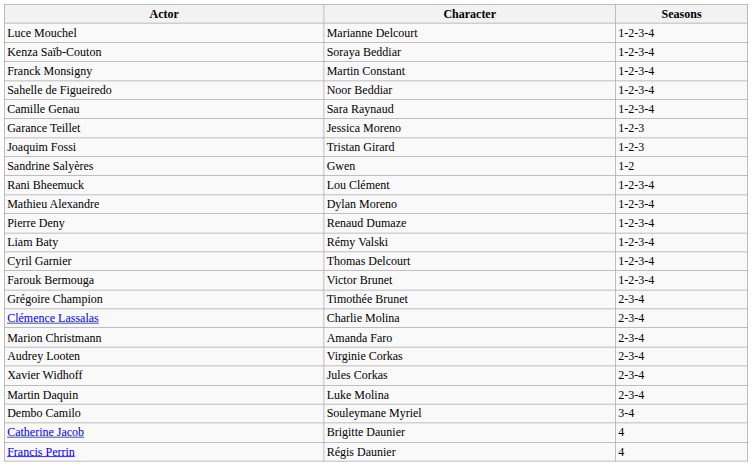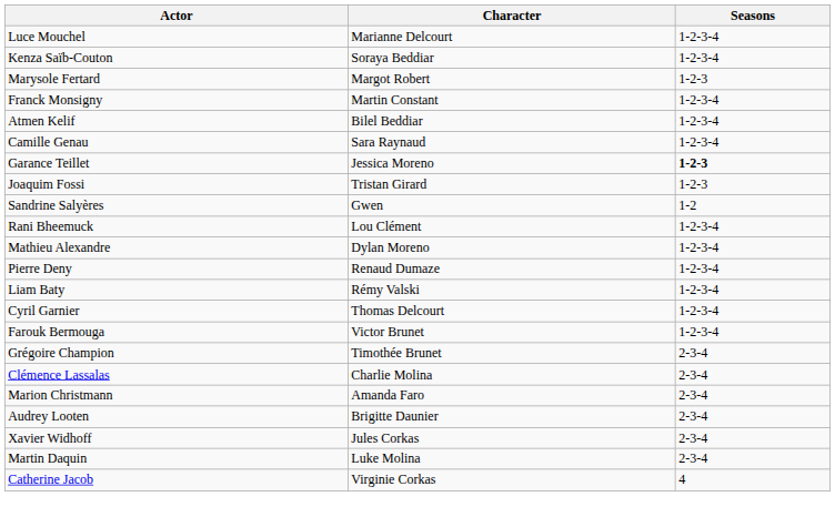 <table class="wikitable sortable" style="width:50%;" style="text-align:center;">
 <tr>
 <th>Actor</th>
 <th>Character</th>
 <th>Seasons</th>
 </tr>
 <tr>
 <td>Luce Mouchel</td>
 <td>Marianne Delcourt</td>
 <td>1-2-3-4</td>
 </tr>
 <tr>
 <td>Kenza Saïb-Couton</td>
 <td>Soraya Beddiar</td>
 <td>1-2-3-4</td>
 </tr>
 <tr>
+<td>Marysole Fertard</td>
+<td>Margot Robert</td>
+<td>1-2-3</td>
+</tr>
+<tr>
 <td>Franck Monsigny</td>
 <td>Martin Constant</td>
 <td>1-2-3-4</td>
 </tr>
 <tr>
-<td>Sahelle de Figueiredo</td>
-<td>Noor Beddiar</td>
+<td>Atmen Kelif</td>
+<td>Bilel Beddiar</td>
 <td>1-2-3-4</td>
 </tr>
 <tr>
 <td>Camille Genau</td>
 <td>Sara Raynaud</td>
 <td>1-2-3-4</td>
 </tr>
 <tr>
 <td>Garance Teillet</td>
 <td>Jessica Moreno</td>
-<td>1-2-3</td>
+<td><strong>1-2-3</strong></td>
 </tr>
 <tr>
 <td>Joaquim Fossi</td>
 <td>Tristan Girard</td>
 <td>1-2-3</td>
 </tr>
 <tr>
 <td>Sandrine Salyères</td>
 <td>Gwen</td>
 <td>1-2</td>
 </tr>
 <tr>
 <td>Rani Bheemuck</td>
 <td>Lou Clément</td>
 <td>1-2-3-4</td>
 </tr>
 <tr>
 <td>Mathieu Alexandre</td>
 <td>Dylan Moreno</td>
 <td>1-2-3-4</td>
 </tr>
 <tr>
 <td>Pierre Deny</td>
 <td>Renaud Dumaze</td>
 <td>1-2-3-4</td>
 </tr>
 <tr>
 <td>Liam Baty</td>
 <td>Rémy Valski</td>
 <td>1-2-3-4</td>
 </tr>
 <tr>
 <td>Cyril Garnier</td>
 <td>Thomas Delcourt</td>
 <td>1-2-3-4</td>
 </tr>
 <tr>
 <td>Farouk Bermouga</td>
 <td>Victor Brunet</td>
 <td>1-2-3-4</td>
 </tr>
 <tr>
 <td>Grégoire Champion</td>
 <td>Timothée Brunet</td>
 <td>2-3-4</td>
 </tr>
 <tr>
 <td><a href='#'>Clémence Lassalas</a></td>
 <td>Charlie Molina</td>
 <td>2-3-4</td>
 </tr>
 <tr>
 <td>Marion Christmann</td>
 <td>Amanda Faro</td>
 <td>2-3-4</td>
 </tr>
 <tr>
 <td>Audrey Looten</td>
-<td>Virginie Corkas</td>
+<td>Brigitte Daunier</td>
 <td>2-3-4</td>
 </tr>
 <tr>
 <td>Xavier Widhoff</td>
 <td>Jules Corkas</td>
 <td>2-3-4</td>
 </tr>
 <tr>
 <td>Martin Daquin</td>
 <td>Luke Molina</td>
 <td>2-3-4</td>
 </tr>
 <tr>
-<td>Dembo Camilo</td>
-<td>Souleymane Myriel</td>
-<td>3-4</td>
-</tr>
-<tr>
 <td><a href='#'>Catherine Jacob</a></td>
-<td>Brigitte Daunier</td>
-<td>4</td>
-</tr>
-<tr>
-<td><a href='#'>Francis Perrin</a></td>
-<td>Régis Daunier</td>
+<td>Virginie Corkas</td>
 <td>4</td>
 </tr>
 </table>
